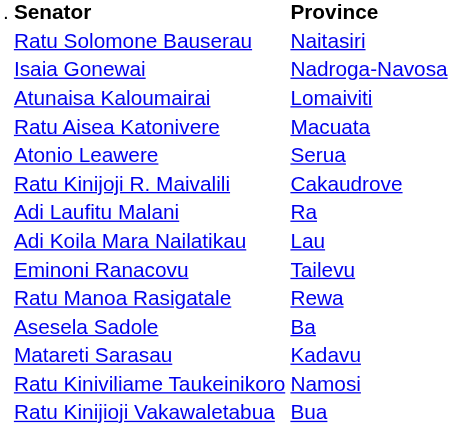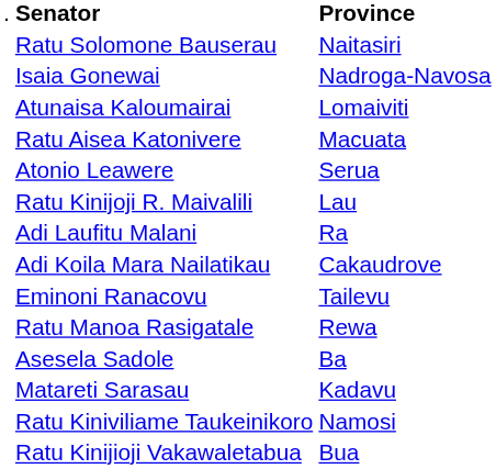 <table>
 <tr>
 <td>.</td>
 <td><strong>Senator</strong></td>
 <td><strong>Province</strong></td>
 </tr>
 <tr>
 <td rowspan=14> </td>
 <td><a href='#'>Ratu Solomone Bauserau</a></td>
 <td><a href='#'>Naitasiri</a></td>
 </tr>
 <tr>
 <td><a href='#'>Isaia Gonewai</a></td>
 <td><a href='#'>Nadroga-Navosa</a></td>
 </tr>
 <tr>
 <td><a href='#'>Atunaisa Kaloumairai</a></td>
 <td><a href='#'>Lomaiviti</a></td>
 </tr>
 <tr>
 <td><a href='#'>Ratu Aisea Katonivere</a></td>
 <td><a href='#'>Macuata</a></td>
 </tr>
 <tr>
 <td><a href='#'>Atonio Leawere</a></td>
 <td><a href='#'>Serua</a></td>
 </tr>
 <tr>
 <td><a href='#'>Ratu Kinijoji R. Maivalili</a></td>
-<td><a href='#'>Cakaudrove</a></td>
+<td><a href='#'>Lau</a></td>
 </tr>
 <tr>
 <td><a href='#'>Adi Laufitu Malani</a></td>
 <td><a href='#'>Ra</a></td>
 </tr>
 <tr>
 <td><a href='#'>Adi Koila Mara Nailatikau</a></td>
-<td><a href='#'>Lau</a></td>
+<td><a href='#'>Cakaudrove</a></td>
 </tr>
 <tr>
 <td><a href='#'>Eminoni Ranacovu</a></td>
 <td><a href='#'>Tailevu</a></td>
 </tr>
 <tr>
 <td><a href='#'>Ratu Manoa Rasigatale</a></td>
 <td><a href='#'>Rewa</a></td>
 </tr>
 <tr>
 <td><a href='#'>Asesela Sadole</a></td>
 <td><a href='#'>Ba</a></td>
 </tr>
 <tr>
 <td><a href='#'>Matareti Sarasau</a></td>
 <td><a href='#'>Kadavu</a></td>
 </tr>
 <tr>
 <td><a href='#'>Ratu Kiniviliame Taukeinikoro</a></td>
 <td><a href='#'>Namosi</a></td>
 </tr>
 <tr>
 <td><a href='#'>Ratu Kinijioji Vakawaletabua</a></td>
 <td><a href='#'>Bua</a></td>
 </tr>
 <tr>
 </tr>
 </table>
